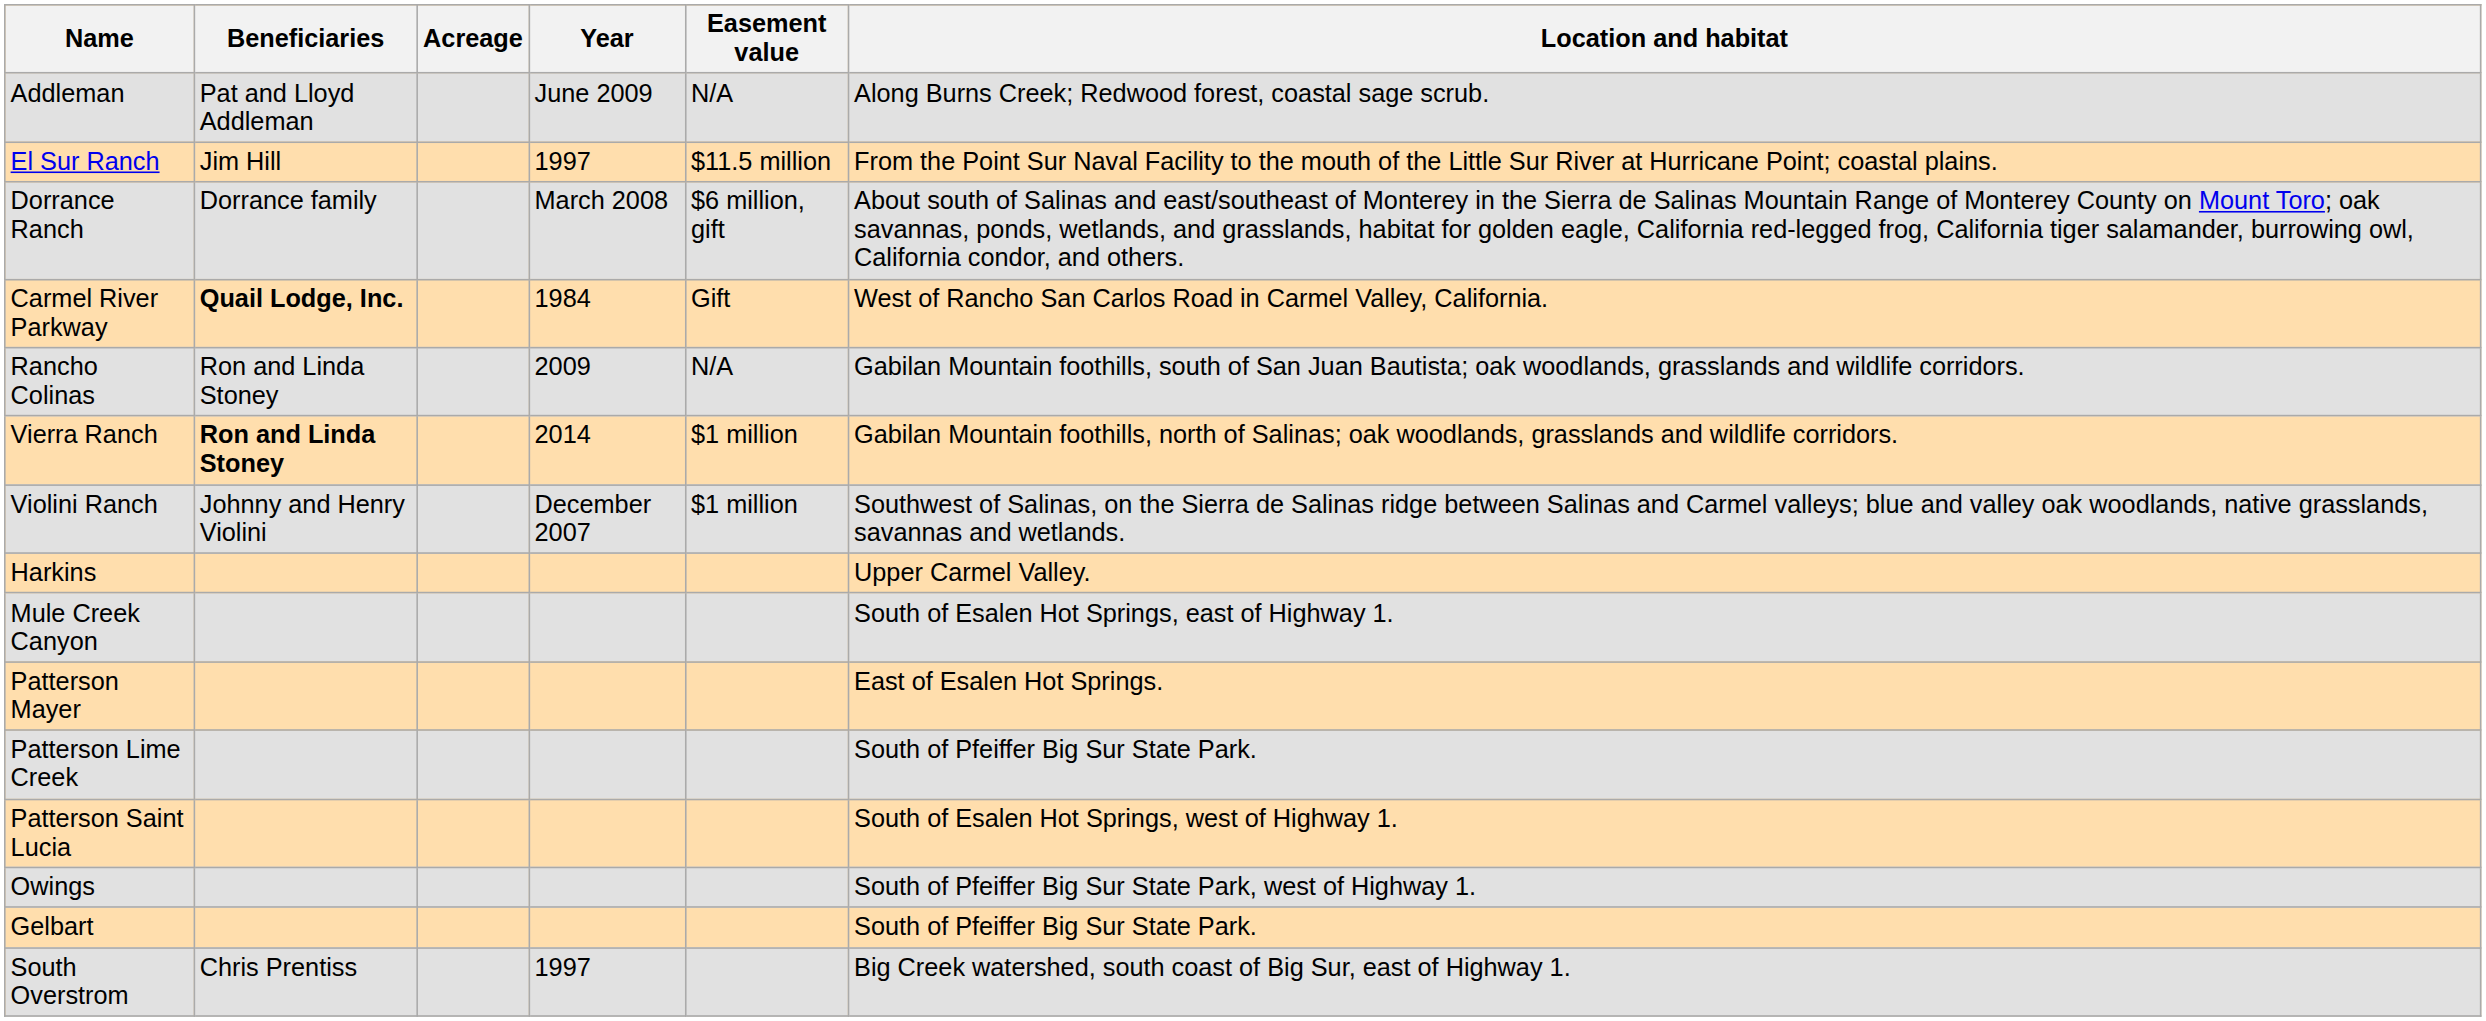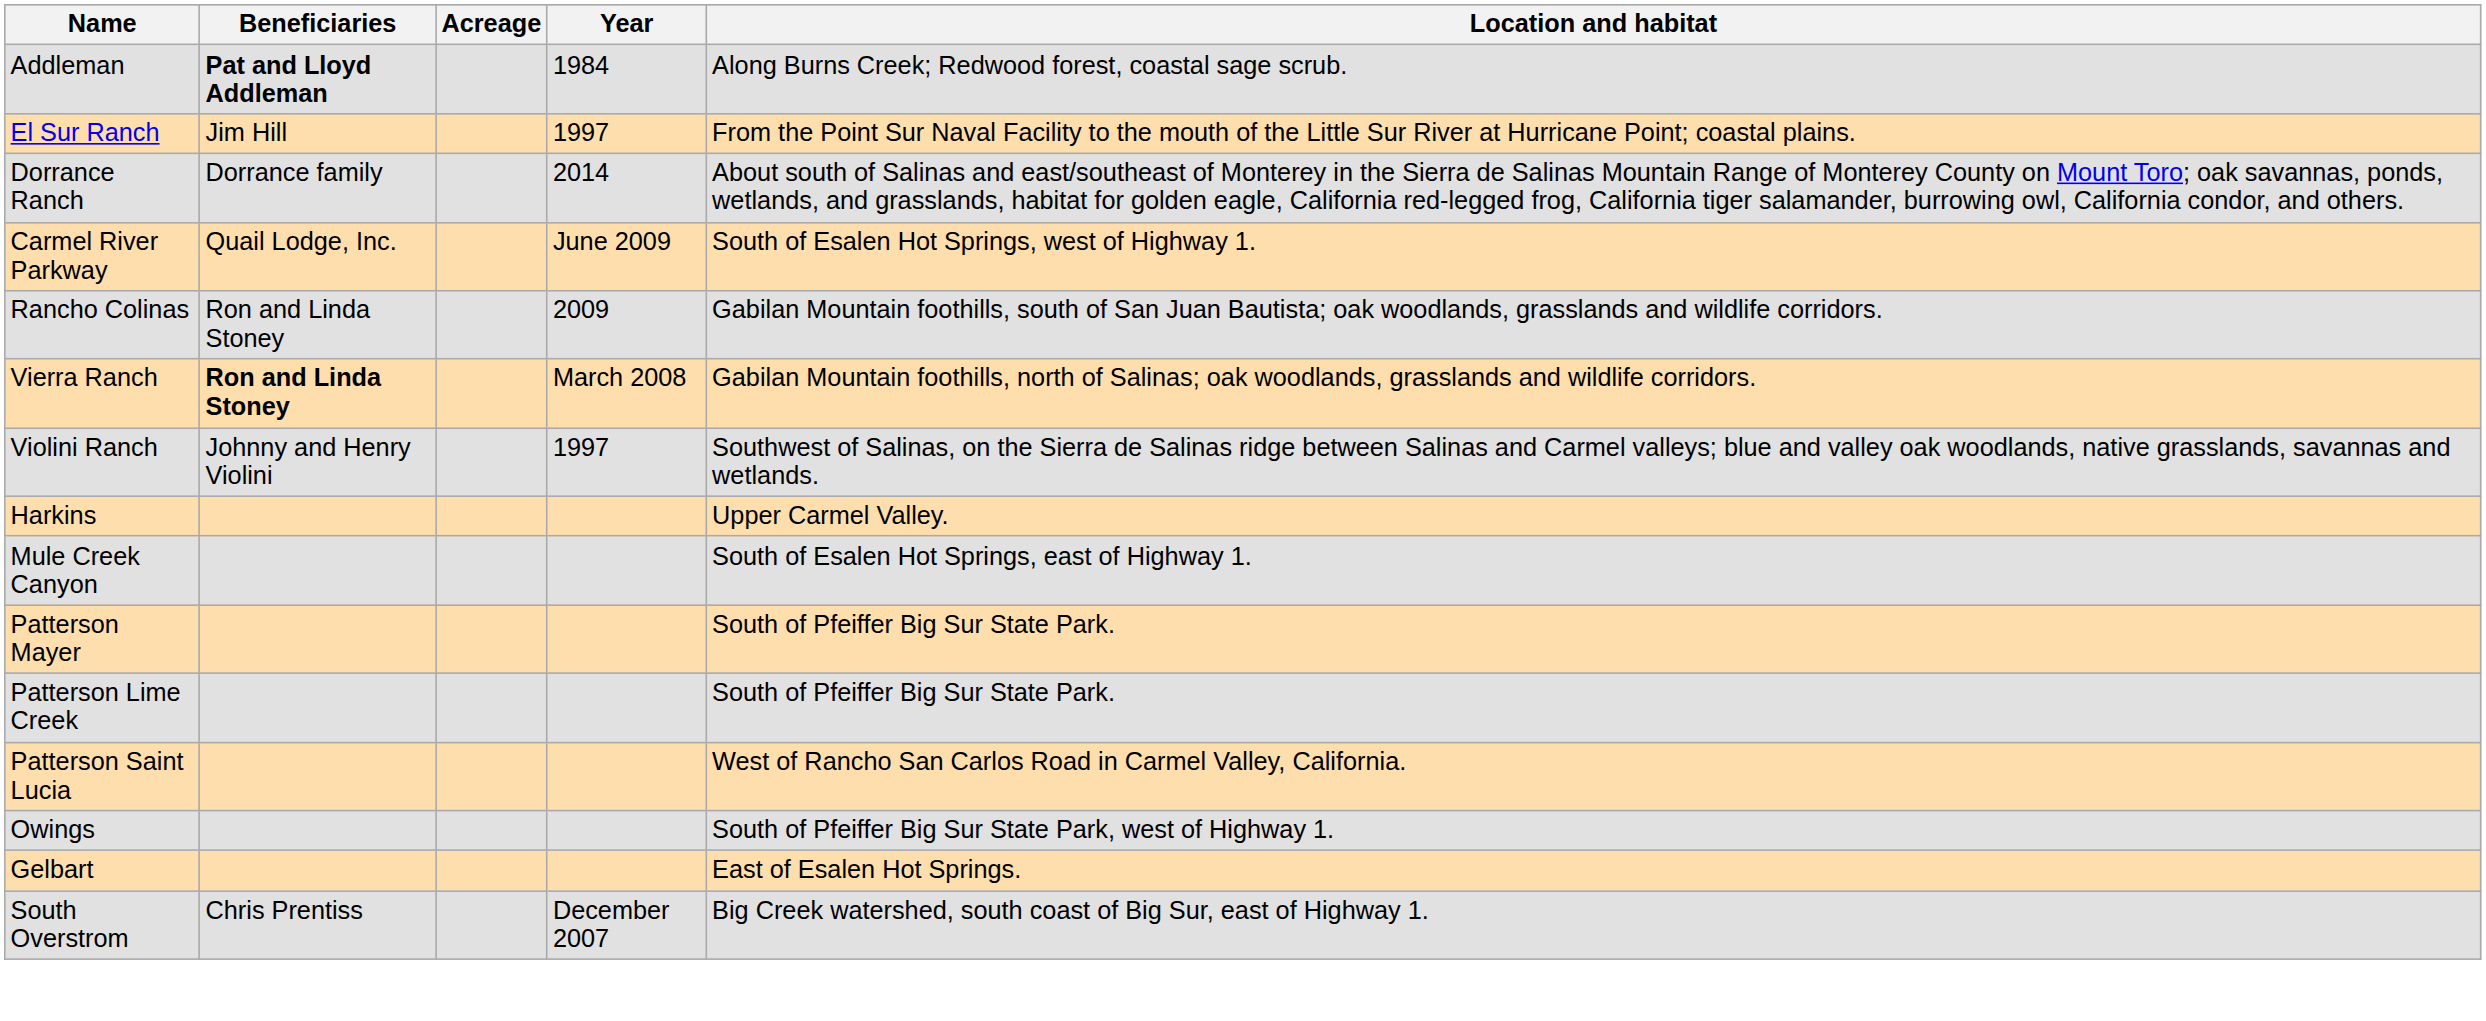 <table class="wikitable" style=" border: 1px solid black; padding: 5px; background: #ffdead;" |>
 <tr>
 <th scope=col>Name</th>
 <th scope=col>Beneficiaries</th>
 <th scope=col>Acreage</th>
 <th scope=col>Year</th>
-<th scope=col>Easement value</th>
 <th scope=col>Location and habitat</th>
 </tr>
 <tr style="vertical-align: top; background: #e1e1e1;">
 <td>Addleman</td>
-<td>Pat and Lloyd Addleman</td>
+<td><strong>Pat and Lloyd Addleman</strong></td>
 <td></td>
-<td>June 2009</td>
-<td>N/A</td>
+<td>1984</td>
 <td>Along Burns Creek; Redwood forest, coastal sage scrub.</td>
 </tr>
 <tr style="vertical-align: top;">
 <td><a href='#'>El Sur Ranch</a></td>
 <td>Jim Hill</td>
 <td></td>
 <td>1997</td>
-<td>$11.5 million</td>
 <td>From the Point Sur Naval Facility to the mouth of the Little Sur River at Hurricane Point; coastal plains.</td>
 </tr>
 <tr style="vertical-align: top; background: #e1e1e1;">
 <td>Dorrance Ranch</td>
 <td>Dorrance family</td>
 <td></td>
-<td>March 2008</td>
-<td>$6 million, gift</td>
+<td>2014</td>
 <td>About  south of Salinas and  east/southeast of Monterey in the Sierra de Salinas Mountain Range of Monterey County on <a href='#'>Mount Toro</a>; oak savannas, ponds, wetlands, and grasslands, habitat for golden eagle, California red-legged frog, California tiger salamander, burrowing owl, California condor, and others.</td>
 </tr>
 <tr style="vertical-align: top;">
 <td>Carmel River Parkway</td>
-<td><strong>Quail Lodge, Inc.</strong></td>
+<td>Quail Lodge, Inc.</td>
 <td></td>
-<td>1984</td>
-<td>Gift</td>
-<td>West of Rancho San Carlos Road in Carmel Valley, California.</td>
+<td>June 2009</td>
+<td>South of Esalen Hot Springs, west of Highway 1.</td>
 </tr>
 <tr style="vertical-align: top; background: #e1e1e1;">
 <td>Rancho Colinas</td>
 <td>Ron and Linda Stoney</td>
 <td></td>
 <td>2009</td>
-<td>N/A</td>
 <td>Gabilan Mountain foothills, south of San Juan Bautista; oak woodlands, grasslands and wildlife corridors.</td>
 </tr>
 <tr style="vertical-align: top;">
 <td>Vierra Ranch</td>
 <td><strong>Ron and Linda Stoney</strong></td>
 <td></td>
-<td>2014</td>
-<td>$1 million</td>
+<td>March 2008</td>
 <td>Gabilan Mountain foothills,  north of Salinas; oak woodlands, grasslands and wildlife corridors.</td>
 </tr>
 <tr style="vertical-align: top; background: #e1e1e1;">
 <td>Violini Ranch</td>
 <td>Johnny and Henry Violini</td>
 <td></td>
-<td>December 2007</td>
-<td>$1 million</td>
+<td>1997</td>
 <td>Southwest of Salinas, on the Sierra de Salinas ridge between Salinas and Carmel valleys; blue and valley oak woodlands, native grasslands, savannas and wetlands.</td>
 </tr>
 <tr style="vertical-align: top;">
 <td>Harkins</td>
-<td></td>
 <td></td>
 <td></td>
 <td></td>
 <td>Upper Carmel Valley.</td>
 </tr>
 <tr style="vertical-align: top; background: #e1e1e1;">
 <td>Mule Creek Canyon</td>
 <td></td>
 <td></td>
 <td></td>
-<td></td>
 <td>South of Esalen Hot Springs, east of Highway 1.</td>
 </tr>
 <tr style="vertical-align: top; ">
 <td>Patterson Mayer</td>
 <td></td>
 <td></td>
 <td></td>
-<td></td>
-<td>East of Esalen Hot Springs.</td>
+<td>South of Pfeiffer Big Sur State Park.</td>
 </tr>
 <tr style="vertical-align: top; background: #e1e1e1;">
 <td>Patterson Lime Creek</td>
-<td></td>
 <td></td>
 <td></td>
 <td></td>
 <td>South of Pfeiffer Big Sur State Park.</td>
 </tr>
 <tr style="vertical-align: top; ">
 <td>Patterson Saint Lucia</td>
 <td></td>
 <td></td>
 <td></td>
-<td></td>
-<td>South of Esalen Hot Springs, west of Highway 1.</td>
+<td>West of Rancho San Carlos Road in Carmel Valley, California.</td>
 </tr>
 <tr style="vertical-align: top; background: #e1e1e1; ">
 <td>Owings</td>
-<td></td>
 <td></td>
 <td></td>
 <td></td>
 <td>South of Pfeiffer Big Sur State Park, west of Highway 1.</td>
 </tr>
 <tr style="vertical-align: top; ">
 <td>Gelbart</td>
 <td></td>
 <td></td>
 <td></td>
-<td></td>
-<td>South of Pfeiffer Big Sur State Park.</td>
+<td>East of Esalen Hot Springs.</td>
 </tr>
 <tr style="vertical-align: top; background: #e1e1e1;">
 <td>South Overstrom</td>
 <td>Chris Prentiss</td>
 <td></td>
-<td>1997</td>
-<td></td>
+<td>December 2007</td>
 <td>Big Creek watershed, south coast of Big Sur, east of Highway 1.</td>
 </tr>
 </table>
